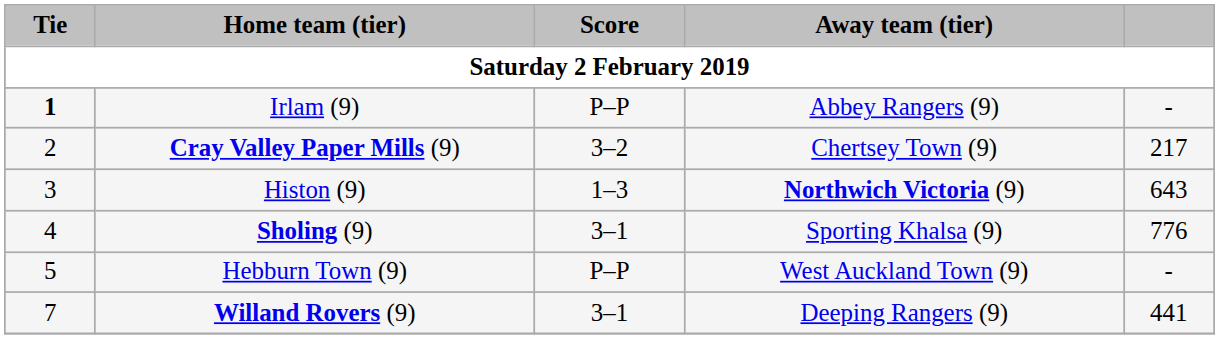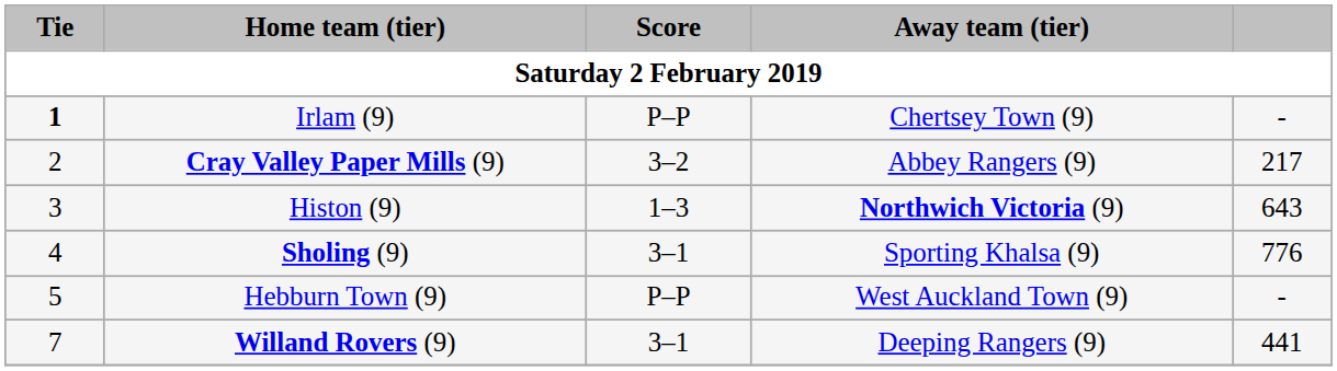 <table class="wikitable" style="width: 700px; background:WhiteSmoke; text-align:center; font-size:90%">
 <tr>
 <td scope="col" style="width:  7.50%; background:silver;"><strong>Tie</strong></td>
 <td scope="col" style="width: 36.25%; background:silver;"><strong>Home team (tier)</strong></td>
 <td scope="col" style="width: 12.50%; background:silver;"><strong>Score</strong></td>
 <td scope="col" style="width: 36.25%; background:silver;"><strong>Away team (tier)</strong></td>
 <td scope="col" style="width:  7.50%; background:silver;"><strong></strong></td>
 </tr>
 <tr>
 <td colspan="5" style= background:White><strong>Saturday 2 February 2019</strong></td>
 </tr>
 <tr>
 <td><strong>1</strong></td>
 <td><a href='#'>Irlam</a> (9)</td>
 <td>P–P</td>
-<td><a href='#'>Abbey Rangers</a> (9)</td>
+<td><a href='#'>Chertsey Town</a> (9)</td>
 <td>-</td>
 </tr>
 <tr>
 <td>2</td>
 <td><strong><a href='#'>Cray Valley Paper Mills</a></strong> (9)</td>
 <td>3–2</td>
-<td><a href='#'>Chertsey Town</a> (9)</td>
+<td><a href='#'>Abbey Rangers</a> (9)</td>
 <td>217</td>
 </tr>
 <tr>
 <td>3</td>
 <td><a href='#'>Histon</a> (9)</td>
 <td>1–3 </td>
 <td><strong><a href='#'>Northwich Victoria</a></strong> (9)</td>
 <td>643</td>
 </tr>
 <tr>
 <td>4</td>
 <td><strong><a href='#'>Sholing</a></strong> (9)</td>
 <td>3–1</td>
 <td><a href='#'>Sporting Khalsa</a> (9)</td>
 <td>776</td>
 </tr>
 <tr>
 <td>5</td>
 <td><a href='#'>Hebburn Town</a> (9)</td>
 <td>P–P</td>
 <td><a href='#'>West Auckland Town</a> (9)</td>
 <td>-</td>
 </tr>
 <tr>
 <td>7</td>
 <td><strong><a href='#'>Willand Rovers</a></strong> (9)</td>
 <td>3–1</td>
 <td><a href='#'>Deeping Rangers</a> (9)</td>
 <td>441</td>
 </tr>
 <tr>
 </tr>
 </table>
